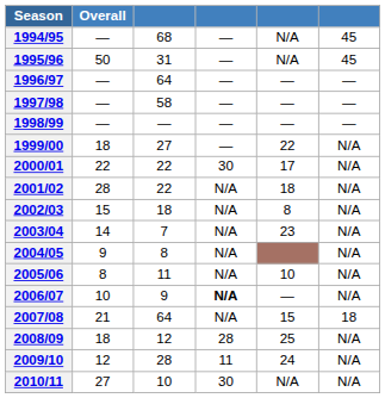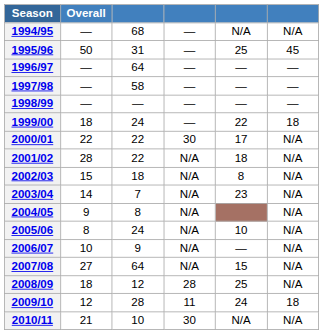 <table class="wikitable" style="font-size:86%; text-align:center; border:grey solid 1px; border-collapse:collapse; background:#ffffff;">
 <tr>
 <th style="background-color:#369; color:white; width:60px;"> Season </th>
 <th style="background-color:#4180be; color:white; width:55px;">Overall</th>
 <th style="background-color:#4180be; color:white; width:55px;"></th>
 <th style="background-color:#4180be; color:white; width:55px;"></th>
 <th style="background-color:#4180be; color:white; width:55px;"></th>
 <th style="background-color:#4180be; color:white; width:55px;"></th>
 </tr>
 <tr>
 <th scope=row align=center><a href='#'>1994/95</a></th>
 <td align=center>—</td>
 <td align=center>68</td>
 <td align=center>—</td>
 <td align=center>N/A</td>
-<td align=center>45</td>
+<td align=center>N/A</td>
 </tr>
 <tr>
 <th scope=row align=center><a href='#'>1995/96</a></th>
 <td align=center>50</td>
 <td align=center>31</td>
 <td align=center>—</td>
-<td align=center>N/A</td>
+<td align=center>25</td>
 <td align=center>45</td>
 </tr>
 <tr>
 <th scope=row align=center><a href='#'>1996/97</a></th>
 <td align=center>—</td>
 <td align=center>64</td>
 <td align=center>—</td>
 <td align=center>—</td>
 <td align=center>—</td>
 </tr>
 <tr>
 <th scope=row align=center><a href='#'>1997/98</a></th>
 <td align=center>—</td>
 <td align=center>58</td>
 <td align=center>—</td>
 <td align=center>—</td>
 <td align=center>—</td>
 </tr>
 <tr>
 <th scope=row align=center><a href='#'>1998/99</a></th>
 <td align=center>—</td>
 <td align=center>—</td>
 <td align=center>—</td>
 <td align=center>—</td>
 <td align=center>—</td>
 </tr>
 <tr>
 <th scope=row align=center><a href='#'>1999/00</a></th>
 <td align=center>18</td>
-<td align=center>27</td>
+<td align=center>24</td>
 <td align=center>—</td>
 <td align=center>22</td>
-<td align=center>N/A</td>
+<td align=center>18</td>
 </tr>
 <tr>
 <th scope=row align=center><a href='#'>2000/01</a></th>
 <td align=center>22</td>
 <td align=center>22</td>
 <td align=center>30</td>
 <td align=center>17</td>
 <td align=center>N/A</td>
 </tr>
 <tr>
 <th scope=row align=center><a href='#'>2001/02</a></th>
 <td align=center>28</td>
 <td align=center>22</td>
 <td align=center>N/A</td>
 <td align=center>18</td>
 <td align=center>N/A</td>
 </tr>
 <tr>
 <th scope=row align=center><a href='#'>2002/03</a></th>
 <td align=center>15</td>
 <td align=center>18</td>
 <td align=center>N/A</td>
 <td align=center>8</td>
 <td align=center>N/A</td>
 </tr>
 <tr>
 <th scope=row align=center><a href='#'>2003/04</a></th>
 <td align=center>14</td>
 <td align=center>7</td>
 <td align=center>N/A</td>
 <td align=center>23</td>
 <td align=center>N/A</td>
 </tr>
 <tr>
 <th scope=row align=center><a href='#'>2004/05</a></th>
 <td align=center>9</td>
 <td align=center>8</td>
 <td align=center>N/A</td>
 <td align=center bgcolor=#A57164></td>
 <td align=center>N/A</td>
 </tr>
 <tr>
 <th scope=row align=center><a href='#'>2005/06</a></th>
 <td align=center>8</td>
-<td align=center>11</td>
+<td align=center>24</td>
 <td align=center>N/A</td>
 <td align=center>10</td>
 <td align=center>N/A</td>
 </tr>
 <tr>
 <th scope=row align=center><a href='#'>2006/07</a></th>
 <td align=center>10</td>
 <td align=center>9</td>
-<td align=center><strong>N/A</strong></td>
+<td align=center>N/A</td>
 <td align=center>—</td>
 <td align=center>N/A</td>
 </tr>
 <tr>
 <th scope=row align=center><a href='#'>2007/08</a></th>
-<td align=center>21</td>
+<td align=center>27</td>
 <td align=center>64</td>
 <td align=center>N/A</td>
 <td align=center>15</td>
-<td align=center>18</td>
+<td align=center>N/A</td>
 </tr>
 <tr>
 <th scope=row align=center><a href='#'>2008/09</a></th>
 <td align=center>18</td>
 <td align=center>12</td>
 <td align=center>28</td>
 <td align=center>25</td>
 <td align=center>N/A</td>
 </tr>
 <tr>
 <th scope=row align=center><a href='#'>2009/10</a></th>
 <td align=center>12</td>
 <td align=center>28</td>
 <td align=center>11</td>
 <td align=center>24</td>
-<td align=center>N/A</td>
+<td align=center>18</td>
 </tr>
 <tr>
 <th scope=row align=center><a href='#'>2010/11</a></th>
-<td align=center>27</td>
+<td align=center>21</td>
 <td align=center>10</td>
 <td align=center>30</td>
 <td align=center>N/A</td>
 <td align=center>N/A</td>
 </tr>
 </table>
